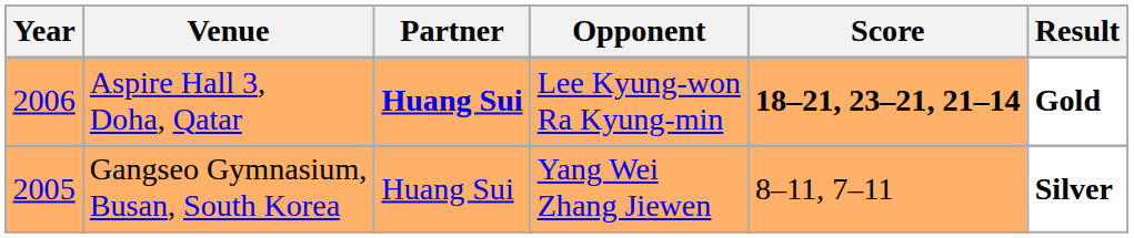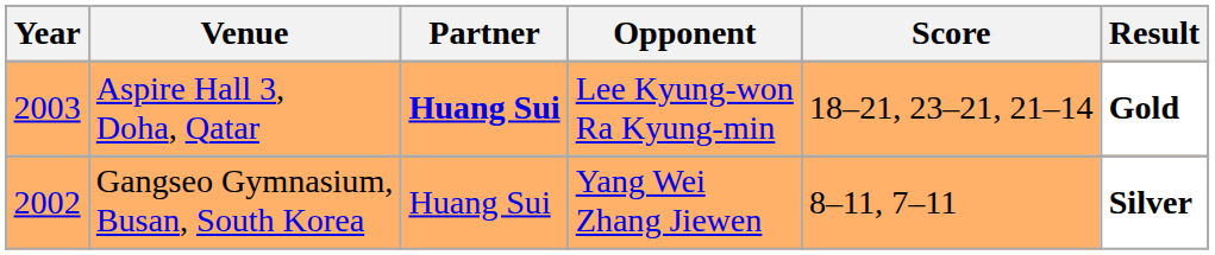 <table class="sortable wikitable" style="font-size: 90%;">
 <tr>
 <th>Year</th>
 <th>Venue</th>
 <th>Partner</th>
 <th>Opponent</th>
 <th>Score</th>
 <th>Result</th>
 </tr>
 <tr>
 </tr>
 <tr style="background:#FFB069">
-<td align="center"><a href='#'>2006</a></td>
+<td align="center"><a href='#'>2003</a></td>
 <td align="left"><a href='#'>Aspire Hall 3</a>,<br><a href='#'>Doha</a>, <a href='#'>Qatar</a></td>
 <td align="left"><strong> <a href='#'>Huang Sui</a></strong></td>
 <td align="left"> <a href='#'>Lee Kyung-won</a> <br>  <a href='#'>Ra Kyung-min</a></td>
-<td align="left"><strong>18–21, 23–21, 21–14</strong></td>
+<td align="left">18–21, 23–21, 21–14</td>
 <td style="text-align:left; background:white"> <strong>Gold</strong></td>
 </tr>
 <tr>
 </tr>
 <tr style="background:#FFB069">
-<td align="center"><a href='#'>2005</a></td>
+<td align="center"><a href='#'>2002</a></td>
 <td align="left">Gangseo Gymnasium,<br><a href='#'>Busan</a>, <a href='#'>South Korea</a></td>
 <td align="left"> <a href='#'>Huang Sui</a></td>
 <td align="left"> <a href='#'>Yang Wei</a> <br>  <a href='#'>Zhang Jiewen</a></td>
 <td align="left">8–11, 7–11</td>
 <td style="text-align:left; background:white"> <strong>Silver</strong></td>
 </tr>
 </table>
